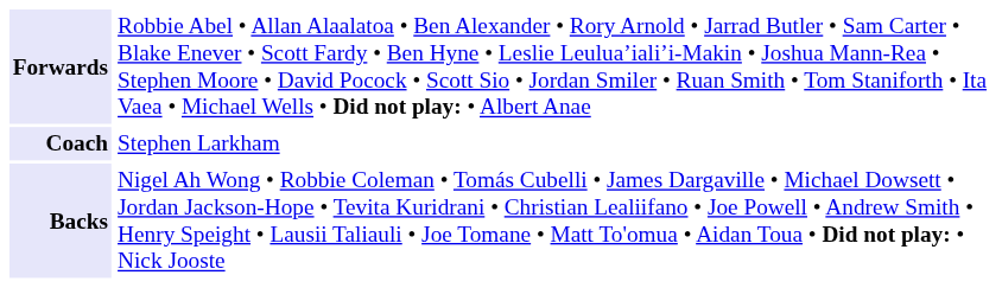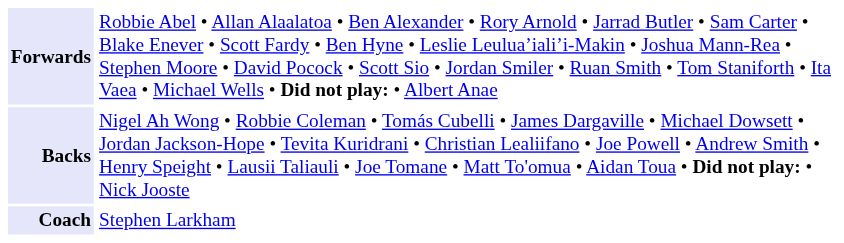 <table cellpadding="2" style="border: 1px solid white; font-size:90%;">
 <tr>
 <td style="text-align:right;" bgcolor="lavender"><strong>Forwards</strong></td>
 <td style="text-align:left;"><a href='#'>Robbie Abel</a> • <a href='#'>Allan Alaalatoa</a> • <a href='#'>Ben Alexander</a> • <a href='#'>Rory Arnold</a> • <a href='#'>Jarrad Butler</a> • <a href='#'>Sam Carter</a> • <a href='#'>Blake Enever</a> • <a href='#'>Scott Fardy</a> • <a href='#'>Ben Hyne</a> • <a href='#'>Leslie Leulua’iali’i-Makin</a> • <a href='#'>Joshua Mann-Rea</a> • <a href='#'>Stephen Moore</a> • <a href='#'>David Pocock</a> • <a href='#'>Scott Sio</a> • <a href='#'>Jordan Smiler</a> • <a href='#'>Ruan Smith</a> • <a href='#'>Tom Staniforth</a> • <a href='#'>Ita Vaea</a> • <a href='#'>Michael Wells</a> • <strong>Did not play:</strong> • <a href='#'>Albert Anae</a></td>
 </tr>
 <tr>
+<td style="text-align:right;" bgcolor="lavender"><strong>Backs</strong></td>
+<td style="text-align:left;"><a href='#'>Nigel Ah Wong</a> • <a href='#'>Robbie Coleman</a> • <a href='#'>Tomás Cubelli</a> • <a href='#'>James Dargaville</a> • <a href='#'>Michael Dowsett</a> • <a href='#'>Jordan Jackson-Hope</a> • <a href='#'>Tevita Kuridrani</a> • <a href='#'>Christian Lealiifano</a> • <a href='#'>Joe Powell</a> • <a href='#'>Andrew Smith</a> • <a href='#'>Henry Speight</a> • <a href='#'>Lausii Taliauli</a> • <a href='#'>Joe Tomane</a> • <a href='#'>Matt To'omua</a> • <a href='#'>Aidan Toua</a> • <strong>Did not play:</strong> • <a href='#'>Nick Jooste</a></td>
+</tr>
+<tr>
 <td style="text-align:right;" bgcolor="lavender"><strong>Coach</strong></td>
 <td style="text-align:left;"><a href='#'>Stephen Larkham</a></td>
 </tr>
-<tr>
-<td style="text-align:right;" bgcolor="lavender"><strong>Backs</strong></td>
-<td style="text-align:left;"><a href='#'>Nigel Ah Wong</a> • <a href='#'>Robbie Coleman</a> • <a href='#'>Tomás Cubelli</a> • <a href='#'>James Dargaville</a> • <a href='#'>Michael Dowsett</a> • <a href='#'>Jordan Jackson-Hope</a> • <a href='#'>Tevita Kuridrani</a> • <a href='#'>Christian Lealiifano</a> • <a href='#'>Joe Powell</a> • <a href='#'>Andrew Smith</a> • <a href='#'>Henry Speight</a> • <a href='#'>Lausii Taliauli</a> • <a href='#'>Joe Tomane</a> • <a href='#'>Matt To'omua</a> • <a href='#'>Aidan Toua</a> • <strong>Did not play:</strong> • <a href='#'>Nick Jooste</a></td>
-</tr>
 </table>
